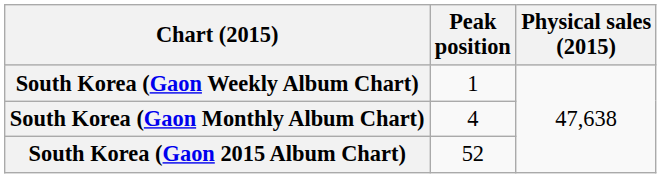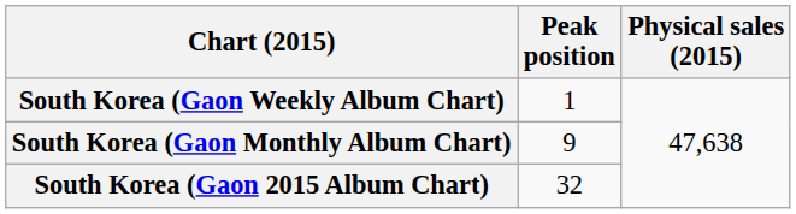 <table class="wikitable plainrowheaders">
 <tr>
 <th>Chart (2015)</th>
 <th>Peak<br>position</th>
 <th>Physical sales<br>(2015)</th>
 </tr>
 <tr>
 <th scope="row">South Korea (<a href='#'>Gaon</a> Weekly Album Chart)</th>
 <td align="center">1</td>
 <td rowspan=3 align=center>47,638</td>
 </tr>
 <tr>
 <th scope="row">South Korea (<a href='#'>Gaon</a> Monthly Album Chart)</th>
-<td align="center">4</td>
+<td align="center">9</td>
 </tr>
 <tr>
 <th scope="row">South Korea (<a href='#'>Gaon</a> 2015 Album Chart)</th>
-<td align="center">52</td>
+<td align="center">32</td>
 </tr>
 </table>
